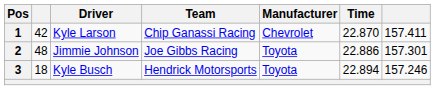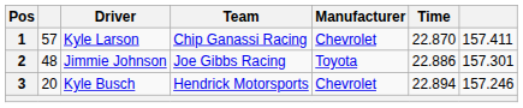 <table class="wikitable" style="font-size:95%">
 <tr>
 <th>Pos</th>
 <th></th>
 <th>Driver</th>
 <th>Team</th>
 <th>Manufacturer</th>
 <th>Time</th>
 <th></th>
 </tr>
 <tr>
 <th>1</th>
-<td>42</td>
+<td>57</td>
 <td><a href='#'>Kyle Larson</a></td>
 <td><a href='#'>Chip Ganassi Racing</a></td>
 <td><a href='#'>Chevrolet</a></td>
 <td>22.870</td>
 <td>157.411</td>
 </tr>
 <tr>
 <th>2</th>
 <td>48</td>
 <td><a href='#'>Jimmie Johnson</a></td>
 <td><a href='#'>Joe Gibbs Racing</a></td>
 <td><a href='#'>Toyota</a></td>
 <td>22.886</td>
 <td>157.301</td>
 </tr>
 <tr>
 <th>3</th>
-<td>18</td>
+<td>20</td>
 <td><a href='#'>Kyle Busch</a></td>
 <td><a href='#'>Hendrick Motorsports</a></td>
-<td><a href='#'>Toyota</a></td>
+<td><a href='#'>Chevrolet</a></td>
 <td>22.894</td>
 <td>157.246</td>
 </tr>
 <tr>
 <th colspan="7"></th>
 </tr>
 </table>
